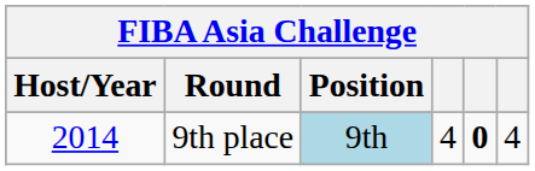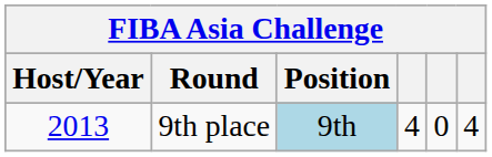 <table class="wikitable" style="text-align: center;">
 <tr>
 <th colspan=9><a href='#'>FIBA Asia Challenge</a></th>
 </tr>
 <tr>
 <th>Host/Year</th>
 <th>Round</th>
 <th>Position</th>
 <th></th>
 <th></th>
 <th></th>
 </tr>
 <tr>
-<td> <a href='#'>2014</a></td>
+<td> <a href='#'>2013</a></td>
 <td>9th place</td>
 <td style="background: lightblue;">9th</td>
 <td>4</td>
-<td><strong>0</strong></td>
+<td>0</td>
 <td>4</td>
 </tr>
 </table>
